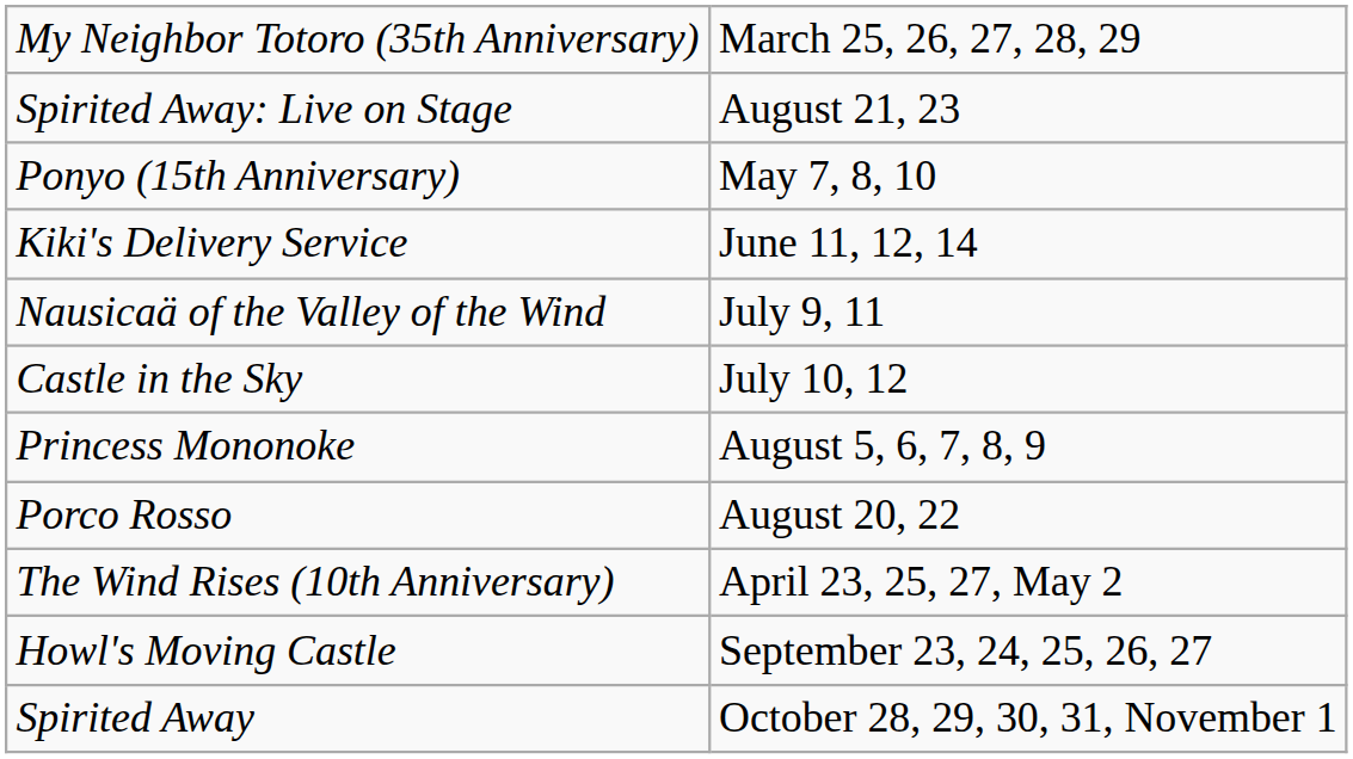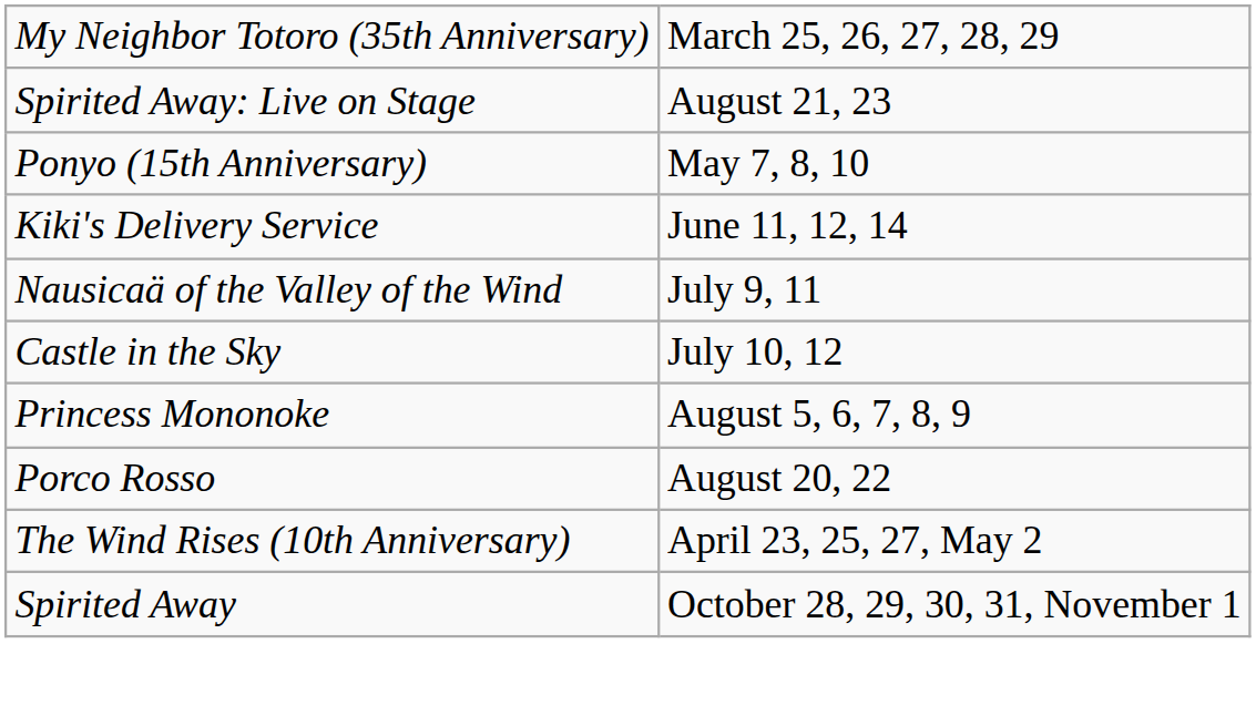 <table class="wikitable sortable plainrowheaders">
 <tr>
 <td><em>My Neighbor Totoro (35th Anniversary)</em></td>
 <td>March 25, 26, 27, 28, 29</td>
 </tr>
 <tr>
 <td><em>Spirited Away: Live on Stage</em></td>
 <td>August 21, 23</td>
 </tr>
 <tr>
 <td><em>Ponyo (15th Anniversary)</em></td>
 <td>May 7, 8, 10</td>
 </tr>
 <tr>
 <td><em>Kiki's Delivery Service</em></td>
 <td>June 11, 12, 14</td>
 </tr>
 <tr>
 <td><em>Nausicaä of the Valley of the Wind</em></td>
 <td>July 9, 11</td>
 </tr>
 <tr>
 <td><em>Castle in the Sky</em></td>
 <td>July 10, 12</td>
 </tr>
 <tr>
 <td><em>Princess Mononoke</em></td>
 <td>August 5, 6, 7, 8, 9</td>
 </tr>
 <tr>
 <td><em>Porco Rosso</em></td>
 <td>August 20, 22</td>
 </tr>
 <tr>
 <td><em>The Wind Rises (10th Anniversary)</em></td>
 <td>April 23, 25, 27, May 2</td>
 </tr>
 <tr>
-<td><em>Howl's Moving Castle</em></td>
-<td>September 23, 24, 25, 26, 27</td>
-</tr>
-<tr>
 <td><em>Spirited Away</em></td>
 <td>October 28, 29, 30, 31, November 1</td>
 </tr>
 </table>
